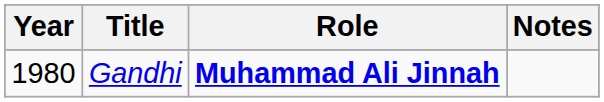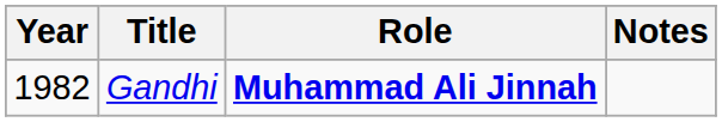 <table class="wikitable">
 <tr>
 <th>Year</th>
 <th>Title</th>
 <th>Role</th>
 <th>Notes</th>
 </tr>
 <tr>
-<td>1980</td>
+<td>1982</td>
 <td><em><a href='#'>Gandhi</a></em></td>
 <td><strong><a href='#'>Muhammad Ali Jinnah</a></strong></td>
 <td></td>
 </tr>
 </table>
